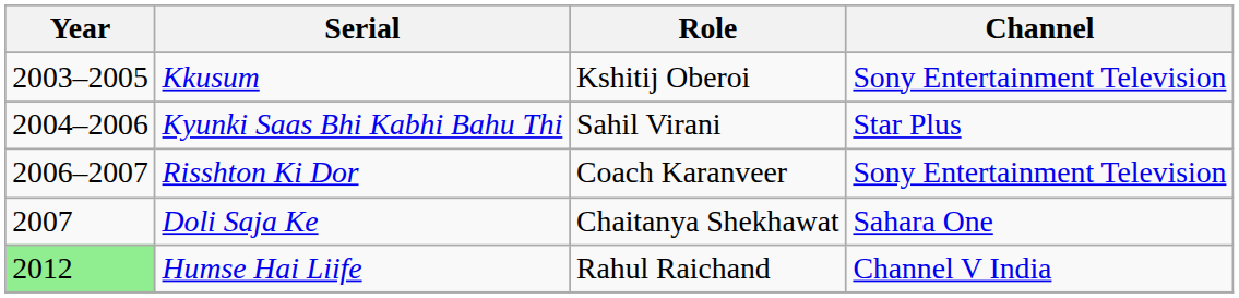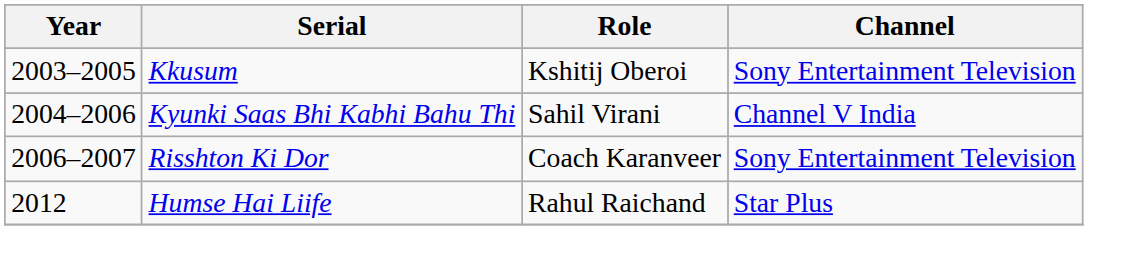 <table class="wikitable sortable">
 <tr>
 <th>Year</th>
 <th>Serial</th>
 <th>Role</th>
 <th>Channel</th>
 </tr>
 <tr>
 <td>2003–2005</td>
 <td><em><a href='#'>Kkusum</a></em></td>
 <td>Kshitij Oberoi</td>
 <td><a href='#'>Sony Entertainment Television</a></td>
 </tr>
 <tr>
 <td>2004–2006</td>
 <td><em><a href='#'>Kyunki Saas Bhi Kabhi Bahu Thi</a></em></td>
 <td>Sahil Virani</td>
-<td><a href='#'>Star Plus</a></td>
+<td><a href='#'>Channel V India</a></td>
 </tr>
 <tr>
 <td>2006–2007</td>
 <td><em><a href='#'>Risshton Ki Dor</a></em></td>
 <td>Coach Karanveer</td>
 <td><a href='#'>Sony Entertainment Television</a></td>
 </tr>
 <tr>
-<td>2007</td>
-<td><em><a href='#'>Doli Saja Ke</a></em></td>
-<td>Chaitanya Shekhawat</td>
-<td><a href='#'>Sahara One</a></td>
-</tr>
-<tr>
-<td style="background: lightgreen;">2012</td>
+<td>2012</td>
 <td><em><a href='#'>Humse Hai Liife</a></em></td>
 <td>Rahul Raichand</td>
-<td><a href='#'>Channel V India</a></td>
+<td><a href='#'>Star Plus</a></td>
 </tr>
 <tr>
 </tr>
 </table>
